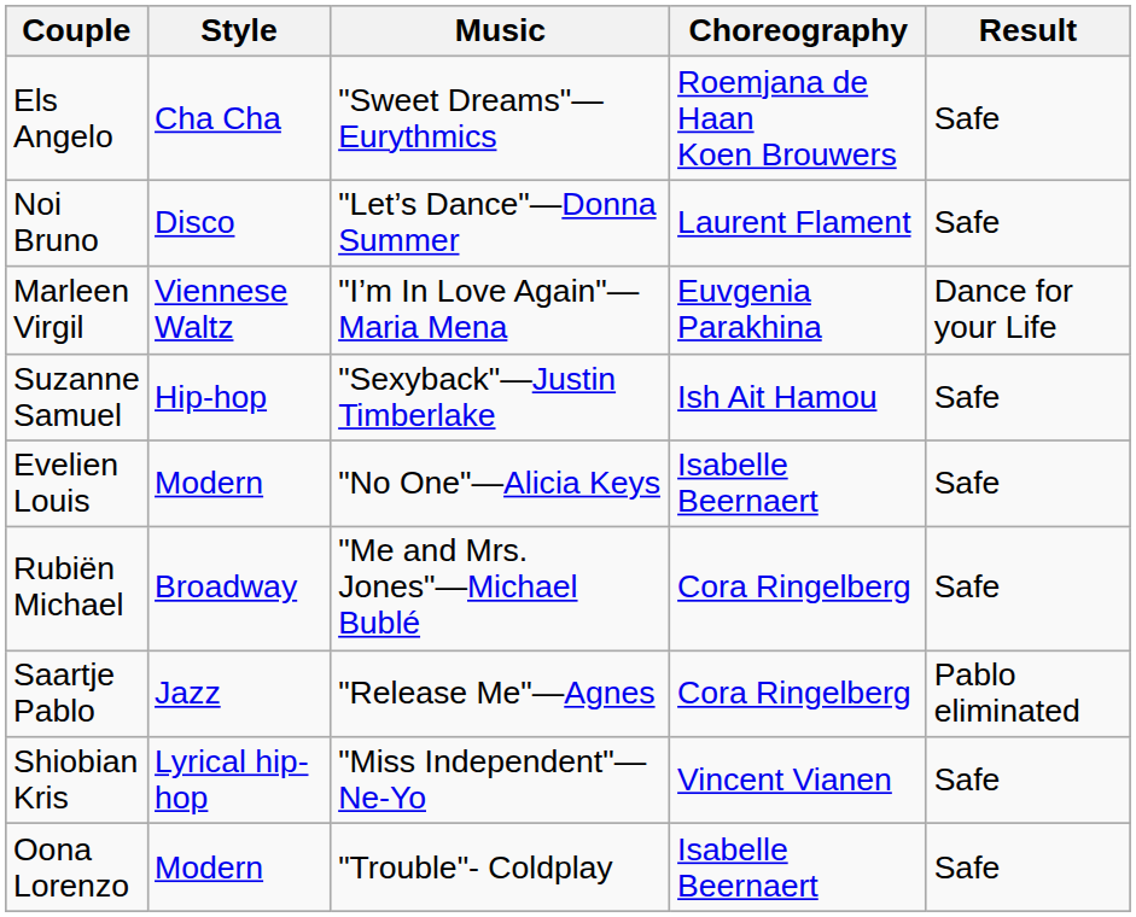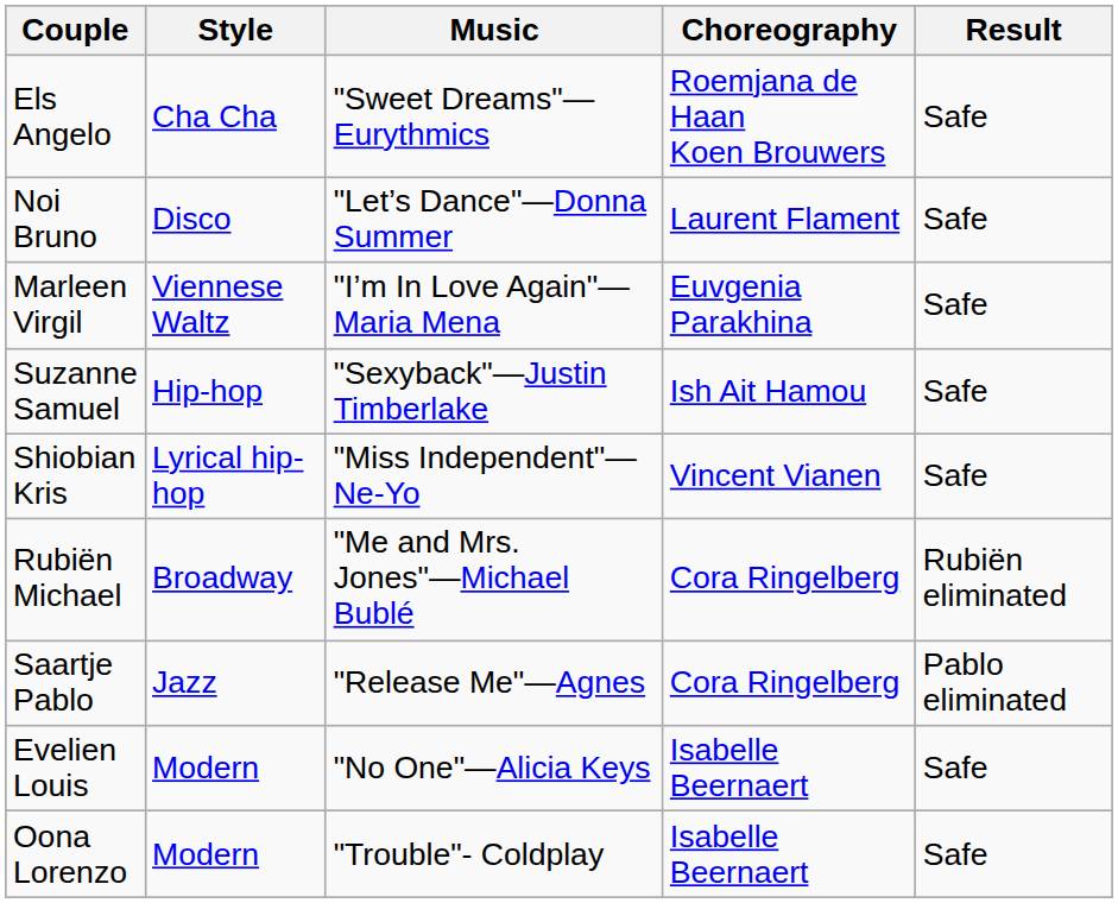 <table class="wikitable" width="90%">
 <tr>
 <th>Couple</th>
 <th>Style</th>
 <th>Music</th>
 <th>Choreography</th>
 <th>Result</th>
 </tr>
 <tr>
 <td>Els<br>Angelo</td>
 <td><a href='#'>Cha Cha</a></td>
 <td>"Sweet Dreams"—<a href='#'>Eurythmics</a></td>
 <td><a href='#'>Roemjana de Haan</a><br><a href='#'>Koen Brouwers</a></td>
 <td>Safe</td>
 </tr>
 <tr>
 <td>Noi<br>Bruno</td>
 <td><a href='#'>Disco</a></td>
 <td>"Let’s Dance"—<a href='#'>Donna Summer</a></td>
 <td><a href='#'>Laurent Flament</a></td>
 <td>Safe</td>
 </tr>
 <tr>
 <td>Marleen<br>Virgil</td>
 <td><a href='#'>Viennese Waltz</a></td>
 <td>"I’m In Love Again"—<a href='#'>Maria Mena</a></td>
 <td><a href='#'>Euvgenia Parakhina</a></td>
-<td>Dance for your Life</td>
+<td>Safe</td>
 </tr>
 <tr>
 <td>Suzanne<br>Samuel</td>
 <td><a href='#'>Hip-hop</a></td>
 <td>"Sexyback"—<a href='#'>Justin Timberlake</a></td>
 <td><a href='#'>Ish Ait Hamou</a></td>
 <td>Safe</td>
 </tr>
 <tr>
-<td>Evelien<br>Louis</td>
-<td><a href='#'>Modern</a></td>
-<td>"No One"—<a href='#'>Alicia Keys</a></td>
-<td><a href='#'>Isabelle Beernaert</a></td>
+<td>Shiobian<br>Kris</td>
+<td><a href='#'>Lyrical hip-hop</a></td>
+<td>"Miss Independent"—<a href='#'>Ne-Yo</a></td>
+<td><a href='#'>Vincent Vianen</a></td>
 <td>Safe</td>
 </tr>
 <tr>
 <td>Rubiën<br>Michael</td>
 <td><a href='#'>Broadway</a></td>
 <td>"Me and Mrs. Jones"—<a href='#'>Michael Bublé</a></td>
 <td><a href='#'>Cora Ringelberg</a></td>
-<td>Safe</td>
+<td>Rubiën eliminated</td>
 </tr>
 <tr>
 <td>Saartje<br>Pablo</td>
 <td><a href='#'>Jazz</a></td>
 <td>"Release Me"—<a href='#'>Agnes</a></td>
 <td><a href='#'>Cora Ringelberg</a></td>
 <td>Pablo eliminated</td>
 </tr>
 <tr>
-<td>Shiobian<br>Kris</td>
-<td><a href='#'>Lyrical hip-hop</a></td>
-<td>"Miss Independent"—<a href='#'>Ne-Yo</a></td>
-<td><a href='#'>Vincent Vianen</a></td>
+<td>Evelien<br>Louis</td>
+<td><a href='#'>Modern</a></td>
+<td>"No One"—<a href='#'>Alicia Keys</a></td>
+<td><a href='#'>Isabelle Beernaert</a></td>
 <td>Safe</td>
 </tr>
 <tr>
 <td>Oona<br>Lorenzo</td>
 <td><a href='#'>Modern</a></td>
 <td>"Trouble"- Coldplay</td>
 <td><a href='#'>Isabelle Beernaert</a></td>
 <td>Safe</td>
 </tr>
 </table>
